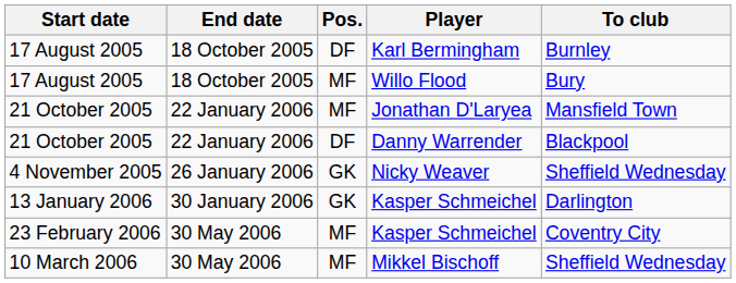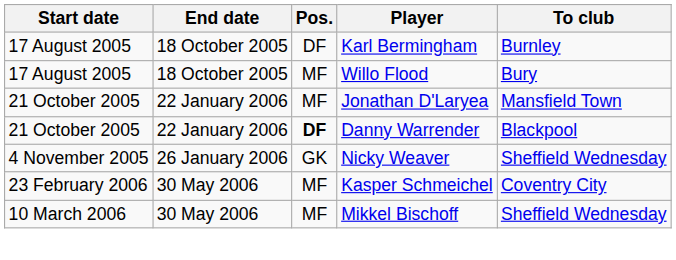 <table class="wikitable">
 <tr>
 <th>Start date</th>
 <th>End date</th>
 <th>Pos.</th>
 <th>Player</th>
 <th>To club</th>
 </tr>
 <tr>
 <td>17 August 2005</td>
 <td>18 October 2005</td>
 <td align="center">DF</td>
 <td> <a href='#'>Karl Bermingham</a></td>
 <td> <a href='#'>Burnley</a></td>
 </tr>
 <tr>
 <td>17 August 2005</td>
 <td>18 October 2005</td>
 <td align="center">MF</td>
 <td> <a href='#'>Willo Flood</a></td>
 <td> <a href='#'>Bury</a></td>
 </tr>
 <tr>
 <td>21 October 2005</td>
 <td>22 January 2006</td>
 <td align="center">MF</td>
 <td> <a href='#'>Jonathan D'Laryea</a></td>
 <td> <a href='#'>Mansfield Town</a></td>
 </tr>
 <tr>
 <td>21 October 2005</td>
 <td>22 January 2006</td>
-<td align="center">DF</td>
+<td align="center"><strong>DF</strong></td>
 <td> <a href='#'>Danny Warrender</a></td>
 <td> <a href='#'>Blackpool</a></td>
 </tr>
 <tr>
 <td>4 November 2005</td>
 <td>26 January 2006</td>
 <td align="center">GK</td>
 <td> <a href='#'>Nicky Weaver</a></td>
 <td> <a href='#'>Sheffield Wednesday</a></td>
-</tr>
-<tr>
-<td>13 January 2006</td>
-<td>30 January 2006</td>
-<td align="center">GK</td>
-<td> <a href='#'>Kasper Schmeichel</a></td>
-<td> <a href='#'>Darlington</a></td>
 </tr>
 <tr>
 <td>23 February 2006</td>
 <td>30 May 2006</td>
 <td align="center">MF</td>
 <td> <a href='#'>Kasper Schmeichel</a></td>
 <td> <a href='#'>Coventry City</a></td>
 </tr>
 <tr>
 <td>10 March 2006</td>
 <td>30 May 2006</td>
 <td align="center">MF</td>
 <td> <a href='#'>Mikkel Bischoff</a></td>
 <td> <a href='#'>Sheffield Wednesday</a></td>
 </tr>
 </table>
